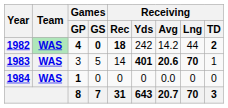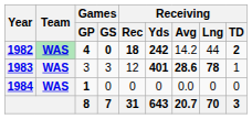 <table class="wikitable" style="text-align:center">
 <tr>
 <th rowspan="2">Year</th>
 <th rowspan="2">Team</th>
 <th colspan="2">Games</th>
 <th colspan="5">Receiving</th>
 </tr>
 <tr>
 <th>GP</th>
 <th>GS</th>
 <th>Rec</th>
 <th>Yds</th>
 <th>Avg</th>
 <th>Lng</th>
 <th>TD</th>
 </tr>
 <tr>
 <th><a href='#'>1982</a></th>
 <th style="background:#afe6ba; width:3em;"><a href='#'>WAS</a></th>
 <td><strong>4</strong></td>
 <td><strong>0</strong></td>
 <td><strong>18</strong></td>
-<td>242</td>
+<td><strong>242</strong></td>
 <td>14.2</td>
 <td>44</td>
 <td><strong>2</strong></td>
 </tr>
 <tr>
 <th><a href='#'>1983</a></th>
 <th><a href='#'>WAS</a></th>
 <td>3</td>
-<td>5</td>
-<td>14</td>
+<td>3</td>
+<td>12</td>
 <td><strong>401</strong></td>
-<td><strong>20.6</strong></td>
-<td><strong>70</strong></td>
+<td><strong>28.6</strong></td>
+<td><strong>78</strong></td>
 <td>1</td>
 </tr>
 <tr>
 <th><a href='#'>1984</a></th>
 <th><a href='#'>WAS</a></th>
 <td><strong>1</strong></td>
 <td>0</td>
 <td>0</td>
 <td>0</td>
 <td>0.0</td>
 <td>0</td>
 <td>0</td>
 </tr>
 <tr>
 <th colspan="2"></th>
 <th>8</th>
 <th>7</th>
 <th>31</th>
 <th>643</th>
 <th>20.7</th>
 <th>70</th>
 <th>3</th>
 </tr>
 </table>
